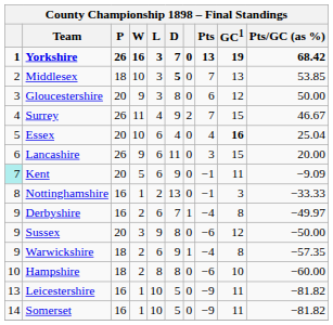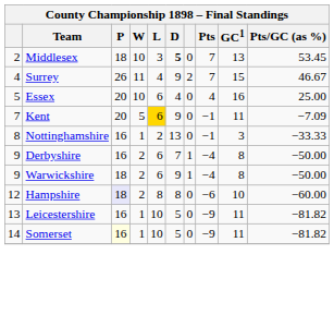 <table class="wikitable">
 <tr>
 <th colspan="10">County Championship 1898 – Final Standings</th>
 </tr>
 <tr bgcolor="#efefef">
 <th></th>
 <th>Team</th>
 <th>P</th>
 <th>W</th>
 <th>L</th>
 <th>D</th>
 <th></th>
 <th>Pts</th>
 <th>GC<sup>1</sup></th>
 <th>Pts/GC (as %)</th>
 </tr>
 <tr align="right">
-<td><strong>1</strong></td>
-<td align="left"><strong><a href='#'>Yorkshire</a></strong></td>
-<td><strong>26</strong></td>
-<td><strong>16</strong></td>
-<td><strong>3</strong></td>
-<td><strong>7</strong></td>
-<td><strong>0</strong></td>
-<td><strong>13</strong></td>
-<td><strong>19</strong></td>
-<td><strong>68.42</strong></td>
-</tr>
-<tr align="right">
 <td>2</td>
 <td align="left"><a href='#'>Middlesex</a></td>
 <td>18</td>
 <td>10</td>
 <td>3</td>
 <td><strong>5</strong></td>
 <td>0</td>
 <td>7</td>
 <td>13</td>
-<td>53.85</td>
-</tr>
-<tr align="right">
-<td>3</td>
-<td align="left"><a href='#'>Gloucestershire</a></td>
-<td>20</td>
-<td>9</td>
-<td>3</td>
-<td>8</td>
-<td>0</td>
-<td>6</td>
-<td>12</td>
-<td>50.00</td>
+<td>53.45</td>
 </tr>
 <tr align="right">
 <td>4</td>
 <td align="left"><a href='#'>Surrey</a></td>
 <td>26</td>
 <td>11</td>
 <td>4</td>
 <td>9</td>
 <td>2</td>
 <td>7</td>
 <td>15</td>
 <td>46.67</td>
 </tr>
 <tr align="right">
 <td>5</td>
 <td align="left"><a href='#'>Essex</a></td>
 <td>20</td>
 <td>10</td>
 <td>6</td>
 <td>4</td>
 <td>0</td>
 <td>4</td>
-<td><strong>16</strong></td>
-<td>25.04</td>
+<td>16</td>
+<td>25.00</td>
 </tr>
 <tr align="right">
-<td>6</td>
-<td align="left"><a href='#'>Lancashire</a></td>
-<td>26</td>
-<td>9</td>
-<td>6</td>
-<td>11</td>
-<td>0</td>
-<td>3</td>
-<td>15</td>
-<td>20.00</td>
-</tr>
-<tr align="right">
-<td style="background: paleturquoise;">7</td>
+<td>7</td>
 <td align="left"><a href='#'>Kent</a></td>
 <td>20</td>
 <td>5</td>
-<td>6</td>
+<td style="background: gold;">6</td>
 <td>9</td>
 <td>0</td>
 <td>−1</td>
 <td>11</td>
-<td>−9.09</td>
+<td>−7.09</td>
 </tr>
 <tr align="right">
 <td>8</td>
 <td align="left"><a href='#'>Nottinghamshire</a></td>
 <td>16</td>
 <td>1</td>
 <td>2</td>
 <td>13</td>
 <td>0</td>
 <td>−1</td>
 <td>3</td>
 <td>−33.33</td>
 </tr>
 <tr align="right">
 <td>9</td>
 <td align="left"><a href='#'>Derbyshire</a></td>
 <td>16</td>
 <td>2</td>
 <td>6</td>
 <td>7</td>
 <td>1</td>
 <td>−4</td>
 <td>8</td>
-<td>−49.97</td>
-</tr>
-<tr align="right">
-<td>9</td>
-<td align="left"><a href='#'>Sussex</a></td>
-<td>20</td>
-<td>3</td>
-<td>9</td>
-<td>8</td>
-<td>0</td>
-<td>−6</td>
-<td>12</td>
 <td>−50.00</td>
 </tr>
 <tr align="right">
 <td>9</td>
 <td align="left"><a href='#'>Warwickshire</a></td>
 <td>18</td>
 <td>2</td>
 <td>6</td>
 <td>9</td>
 <td>1</td>
 <td>−4</td>
 <td>8</td>
-<td>−57.35</td>
+<td>−50.00</td>
 </tr>
 <tr align="right">
-<td>10</td>
+<td>12</td>
 <td align="left"><a href='#'>Hampshire</a></td>
-<td>18</td>
+<td style="background: lavender;">18</td>
 <td>2</td>
 <td>8</td>
 <td>8</td>
 <td>0</td>
 <td>−6</td>
 <td>10</td>
 <td>−60.00</td>
 </tr>
 <tr align="right">
 <td>13</td>
 <td align="left"><a href='#'>Leicestershire</a></td>
 <td>16</td>
 <td>1</td>
 <td>10</td>
 <td>5</td>
 <td>0</td>
 <td>−9</td>
 <td>11</td>
 <td>−81.82</td>
 </tr>
 <tr align="right">
 <td>14</td>
 <td align="left"><a href='#'>Somerset</a></td>
-<td>16</td>
+<td style="background: lightyellow;">16</td>
 <td>1</td>
 <td>10</td>
 <td>5</td>
 <td>0</td>
 <td>−9</td>
 <td>11</td>
 <td>−81.82</td>
 </tr>
 <tr>
 </tr>
 </table>
